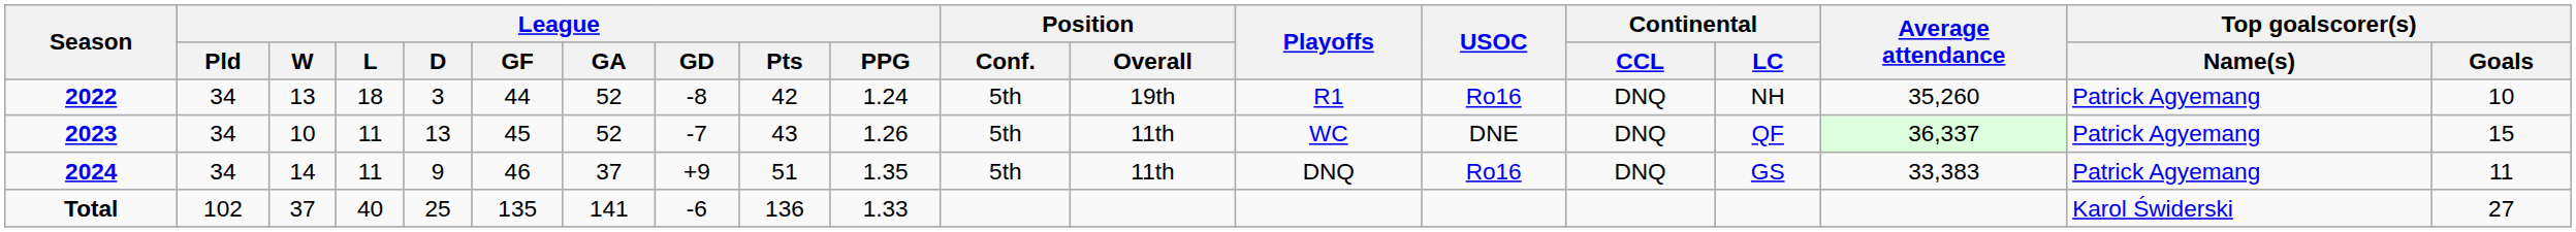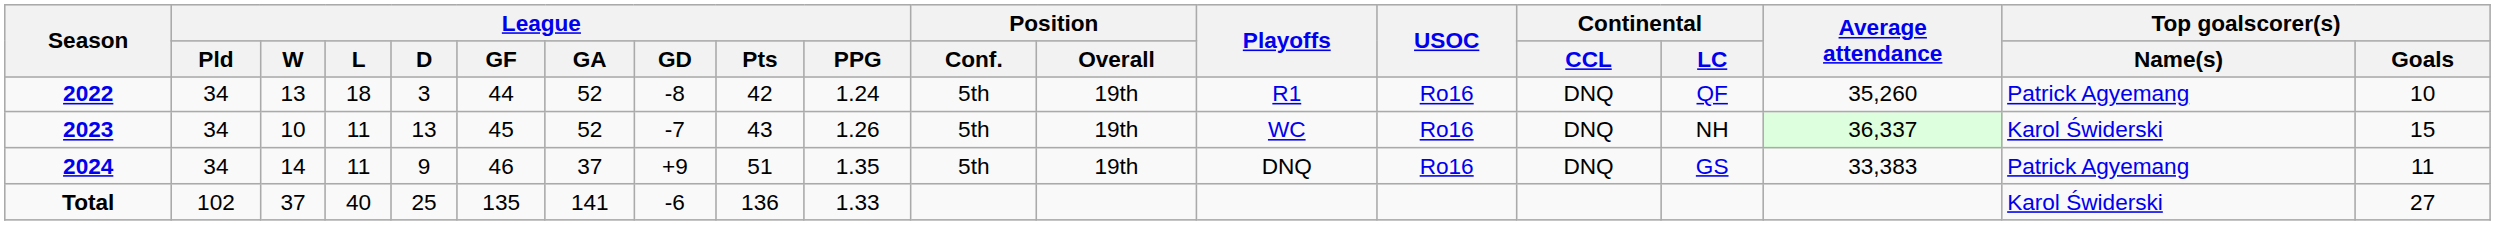 <table class="wikitable" width=100% style="font-size:90%; text-align:center;">
 <tr style="background:#f0f6ff;">
 <th rowspan=2>Season</th>
 <th colspan=9><a href='#'>League</a></th>
 <th colspan=2>Position</th>
 <th rowspan=2><a href='#'>Playoffs</a></th>
 <th rowspan=2><a href='#'>USOC</a></th>
 <th colspan="2">Continental</th>
 <th rowspan=2><a href='#'>Average<br>attendance</a></th>
 <th colspan=2>Top goalscorer(s)</th>
 </tr>
 <tr>
 <th>Pld</th>
 <th>W</th>
 <th>L</th>
 <th>D</th>
 <th>GF</th>
 <th>GA</th>
 <th>GD</th>
 <th>Pts</th>
 <th>PPG</th>
 <th>Conf.</th>
 <th>Overall</th>
 <th><a href='#'>CCL</a></th>
 <th><a href='#'>LC</a></th>
 <th>Name(s)</th>
 <th>Goals</th>
 </tr>
 <tr>
 <td><strong><a href='#'>2022</a></strong></td>
 <td>34</td>
 <td>13</td>
 <td>18</td>
 <td>3</td>
 <td>44</td>
 <td>52</td>
 <td>-8</td>
 <td>42</td>
 <td>1.24</td>
 <td>5th</td>
 <td>19th</td>
 <td><a href='#'>R1</a></td>
 <td><a href='#'>Ro16</a></td>
 <td>DNQ</td>
-<td>NH</td>
+<td><a href='#'>QF</a></td>
 <td>35,260</td>
 <td align="left"> <a href='#'>Patrick Agyemang</a></td>
 <td>10</td>
 </tr>
 <tr>
 <td><strong><a href='#'>2023</a></strong></td>
 <td>34</td>
 <td>10</td>
 <td>11</td>
 <td>13</td>
 <td>45</td>
 <td>52</td>
 <td>-7</td>
 <td>43</td>
 <td>1.26</td>
 <td>5th</td>
-<td>11th</td>
+<td>19th</td>
 <td><a href='#'>WC</a></td>
-<td>DNE</td>
+<td><a href='#'>Ro16</a></td>
 <td>DNQ</td>
-<td><a href='#'>QF</a></td>
+<td>NH</td>
 <td style="background:#dfd;">36,337</td>
-<td align="left"> <a href='#'>Patrick Agyemang</a></td>
+<td align="left"> <a href='#'>Karol Świderski</a></td>
 <td>15</td>
 </tr>
 <tr>
 <td><strong><a href='#'>2024</a></strong></td>
 <td>34</td>
 <td>14</td>
 <td>11</td>
 <td>9</td>
 <td>46</td>
 <td>37</td>
 <td>+9</td>
 <td>51</td>
 <td>1.35</td>
 <td>5th</td>
-<td>11th</td>
+<td>19th</td>
 <td>DNQ</td>
 <td><a href='#'>Ro16</a></td>
 <td>DNQ</td>
 <td><a href='#'>GS</a></td>
 <td>33,383</td>
 <td align="left"> <a href='#'>Patrick Agyemang</a></td>
 <td>11</td>
 </tr>
 <tr>
 <td><strong>Total</strong></td>
 <td>102</td>
 <td>37</td>
 <td>40</td>
 <td>25</td>
 <td>135</td>
 <td>141</td>
 <td>-6</td>
 <td>136</td>
 <td>1.33</td>
 <td></td>
 <td></td>
 <td></td>
 <td></td>
 <td></td>
 <td></td>
 <td></td>
 <td align="left"> <a href='#'>Karol Świderski</a></td>
 <td>27</td>
 </tr>
 </table>
